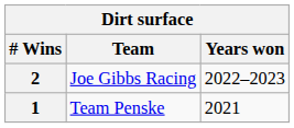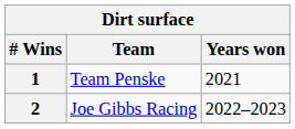 <table class="wikitable" style="font-size: 95%;">
 <tr>
 <th colspan="3">Dirt surface</th>
 </tr>
 <tr>
 <th># Wins</th>
 <th>Team</th>
 <th>Years won</th>
 </tr>
 <tr>
+<th rowspan="1">1</th>
+<td><a href='#'>Team Penske</a></td>
+<td>2021</td>
+</tr>
+<tr>
 <th rowspan="1">2</th>
 <td><a href='#'>Joe Gibbs Racing</a></td>
 <td>2022–2023</td>
 </tr>
 <tr>
-<th rowspan="1">1</th>
-<td><a href='#'>Team Penske</a></td>
-<td>2021</td>
-</tr>
-<tr>
 </tr>
 </table>
